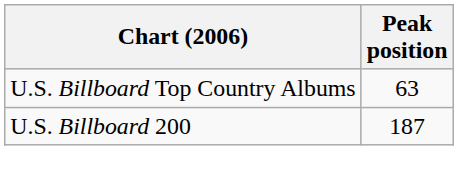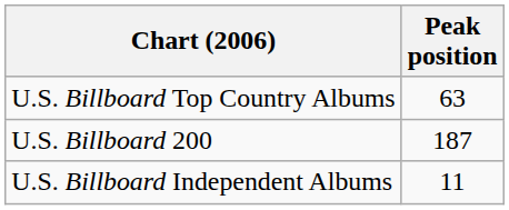 <table class="wikitable">
 <tr>
 <th>Chart (2006)</th>
 <th>Peak<br>position</th>
 </tr>
 <tr>
 <td>U.S. <em>Billboard</em> Top Country Albums</td>
 <td align="center">63</td>
 </tr>
 <tr>
 <td>U.S. <em>Billboard</em> 200</td>
 <td align="center">187</td>
 </tr>
+<tr>
+<td>U.S. <em>Billboard</em> Independent Albums</td>
+<td align="center">11</td>
+</tr>
 </table>
